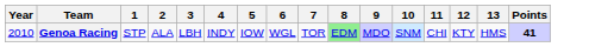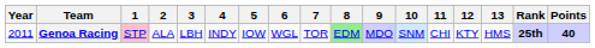 <table class="wikitable" style="text-align:center; font-size:85%">
 <tr>
 <th>Year</th>
 <th>Team</th>
 <th>1</th>
 <th>2</th>
 <th>3</th>
 <th>4</th>
 <th>5</th>
 <th>6</th>
 <th>7</th>
 <th>8</th>
 <th>9</th>
 <th>10</th>
 <th>11</th>
 <th>12</th>
 <th>13</th>
+<th>Rank</th>
 <th>Points</th>
 </tr>
 <tr>
-<td><a href='#'>2010</a></td>
+<td><a href='#'>2011</a></td>
 <th nowrap><a href='#'>Genoa Racing</a></th>
-<td><a href='#'>STP</a></td>
+<td style="background: pink;"><a href='#'>STP</a></td>
 <td><a href='#'>ALA</a></td>
 <td><a href='#'>LBH</a></td>
 <td><a href='#'>INDY</a></td>
 <td><a href='#'>IOW</a></td>
 <td><a href='#'>WGL</a></td>
 <td><a href='#'>TOR</a></td>
 <td style="background: lightgreen;"><a href='#'>EDM</a></td>
 <td style="background:#CFCFFF;"><a href='#'>MDO</a><br></td>
 <td style="background:#CFEAFF;"><a href='#'>SNM</a><br></td>
 <td><a href='#'>CHI</a></td>
 <td><a href='#'>KTY</a></td>
 <td><a href='#'>HMS</a></td>
-<th style="background:#CFCFFF;">41</th>
+<th style="background:#CFCFFF;">25th</th>
+<th style="background:#CFCFFF;">40</th>
 </tr>
 </table>
